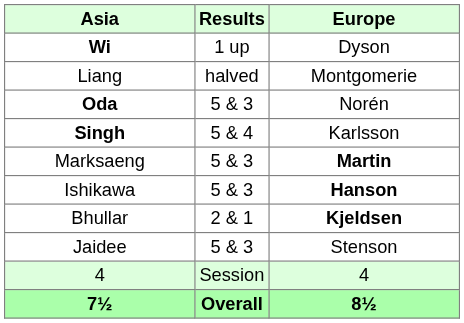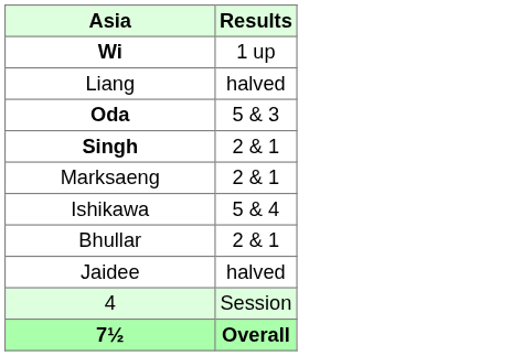 <table border="1" cellpadding="3" style="border-collapse:collapse; text-align:center;">
 <tr style="background:#ddffdd;">
 <th width=160>Asia</th>
 <th>Results</th>
-<th width=160>Europe</th>
 </tr>
 <tr>
 <td><strong>Wi</strong></td>
 <td>1 up</td>
-<td>Dyson</td>
 </tr>
 <tr>
 <td>Liang</td>
 <td>halved</td>
-<td>Montgomerie</td>
 </tr>
 <tr>
 <td><strong>Oda</strong></td>
 <td>5 & 3</td>
-<td>Norén</td>
 </tr>
 <tr>
 <td><strong>Singh</strong></td>
-<td>5 & 4</td>
-<td>Karlsson</td>
+<td>2 & 1</td>
 </tr>
 <tr>
 <td>Marksaeng</td>
-<td>5 & 3</td>
-<td><strong>Martin</strong></td>
+<td>2 & 1</td>
 </tr>
 <tr>
 <td>Ishikawa</td>
-<td>5 & 3</td>
-<td><strong>Hanson</strong></td>
+<td>5 & 4</td>
 </tr>
 <tr>
 <td>Bhullar</td>
 <td>2 & 1</td>
-<td><strong>Kjeldsen</strong></td>
 </tr>
 <tr>
 <td>Jaidee</td>
-<td>5 & 3</td>
-<td>Stenson</td>
+<td>halved</td>
 </tr>
 <tr style="background:#ddffdd;">
 <td>4</td>
 <td>Session</td>
-<td>4</td>
 </tr>
 <tr style="background:#aaffaa;">
 <th>7½</th>
 <th>Overall</th>
-<th>8½</th>
 </tr>
 </table>
